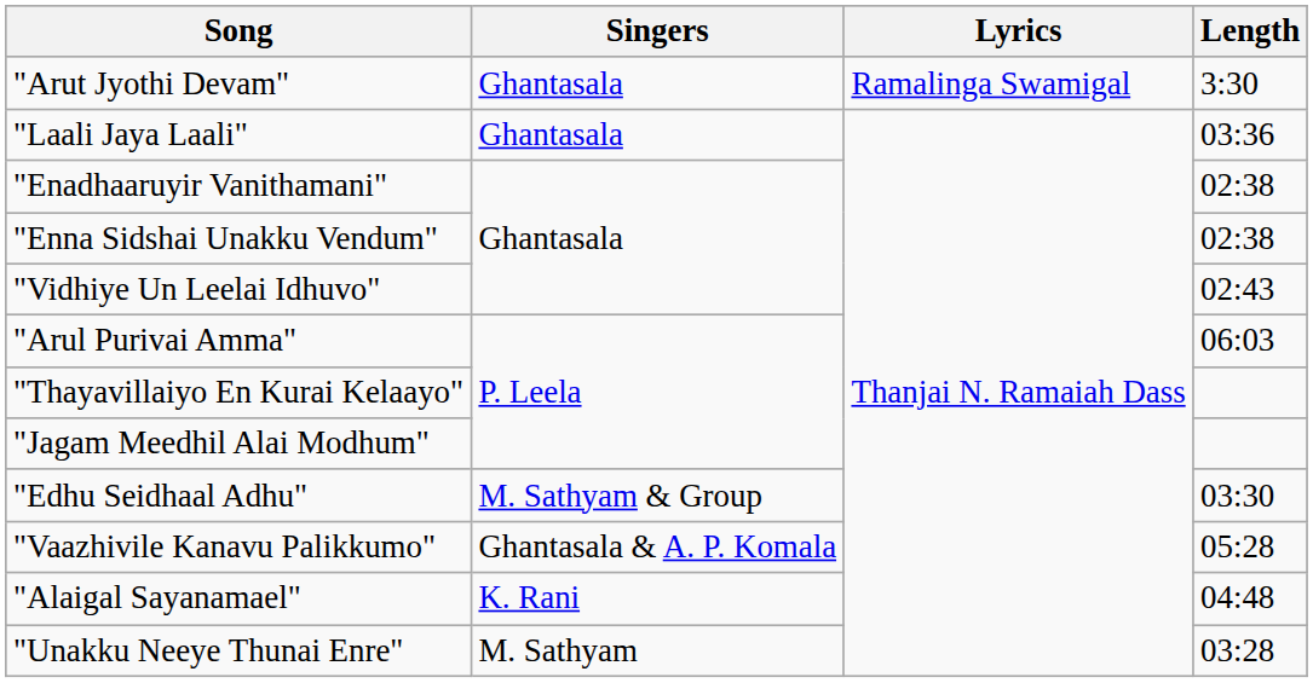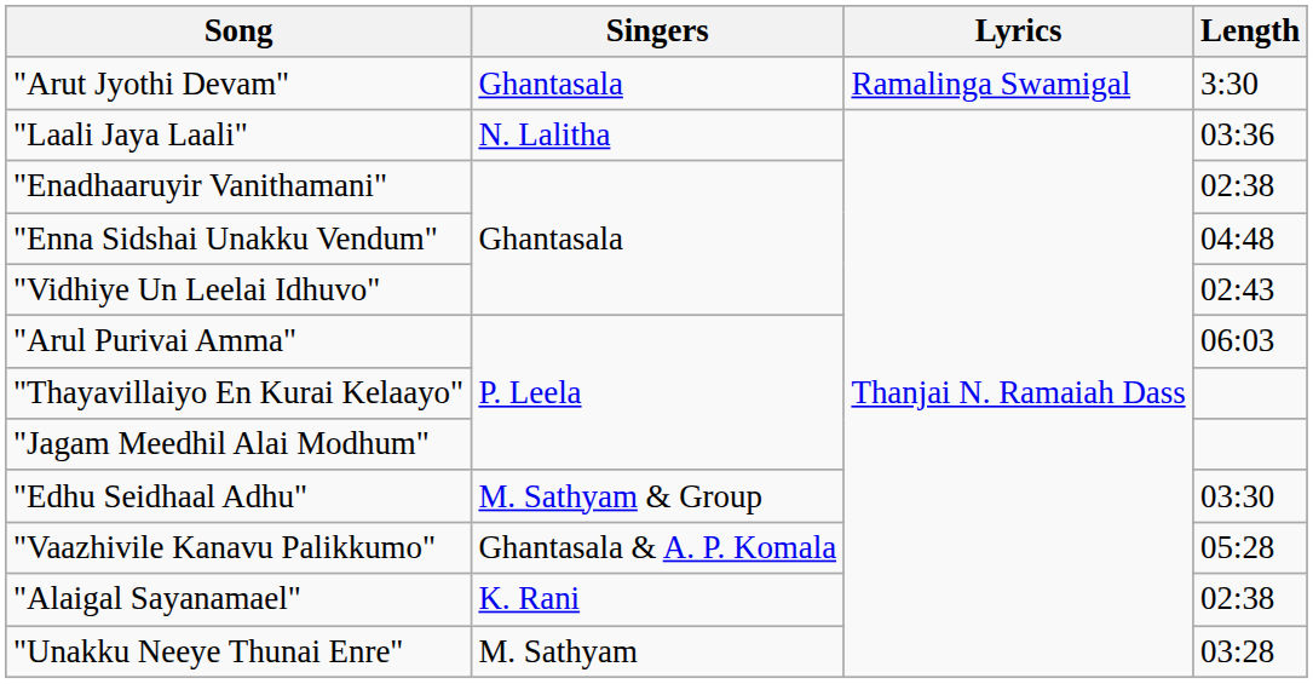 <table class="wikitable">
 <tr>
 <th>Song</th>
 <th>Singers</th>
 <th>Lyrics</th>
 <th>Length</th>
 </tr>
 <tr>
 <td>"Arut Jyothi Devam"</td>
 <td><a href='#'>Ghantasala</a></td>
 <td><a href='#'>Ramalinga Swamigal</a></td>
 <td>3:30</td>
 </tr>
 <tr>
 <td>"Laali Jaya Laali"</td>
-<td><a href='#'>Ghantasala</a></td>
+<td><a href='#'>N. Lalitha</a></td>
 <td rowspan="11"><a href='#'>Thanjai N. Ramaiah Dass</a></td>
 <td>03:36</td>
 </tr>
 <tr>
 <td>"Enadhaaruyir Vanithamani"</td>
 <td rowspan=3>Ghantasala</td>
 <td>02:38</td>
 </tr>
 <tr>
 <td>"Enna Sidshai Unakku Vendum"</td>
-<td>02:38</td>
+<td>04:48</td>
 </tr>
 <tr>
 <td>"Vidhiye Un Leelai Idhuvo"</td>
 <td>02:43</td>
 </tr>
 <tr>
 <td>"Arul Purivai Amma"</td>
 <td rowspan=3><a href='#'>P. Leela</a></td>
 <td>06:03</td>
 </tr>
 <tr>
 <td>"Thayavillaiyo En Kurai Kelaayo"</td>
 <td></td>
 </tr>
 <tr>
 <td>"Jagam Meedhil Alai Modhum"</td>
 <td></td>
 </tr>
 <tr>
 <td>"Edhu Seidhaal Adhu"</td>
 <td><a href='#'>M. Sathyam</a> & Group</td>
 <td>03:30</td>
 </tr>
 <tr>
 <td>"Vaazhivile Kanavu Palikkumo"</td>
 <td>Ghantasala & <a href='#'>A. P. Komala</a></td>
 <td>05:28</td>
 </tr>
 <tr>
 <td>"Alaigal Sayanamael"</td>
 <td><a href='#'>K. Rani</a></td>
-<td>04:48</td>
+<td>02:38</td>
 </tr>
 <tr>
 <td>"Unakku Neeye Thunai Enre"</td>
 <td>M. Sathyam</td>
 <td>03:28</td>
 </tr>
 </table>
